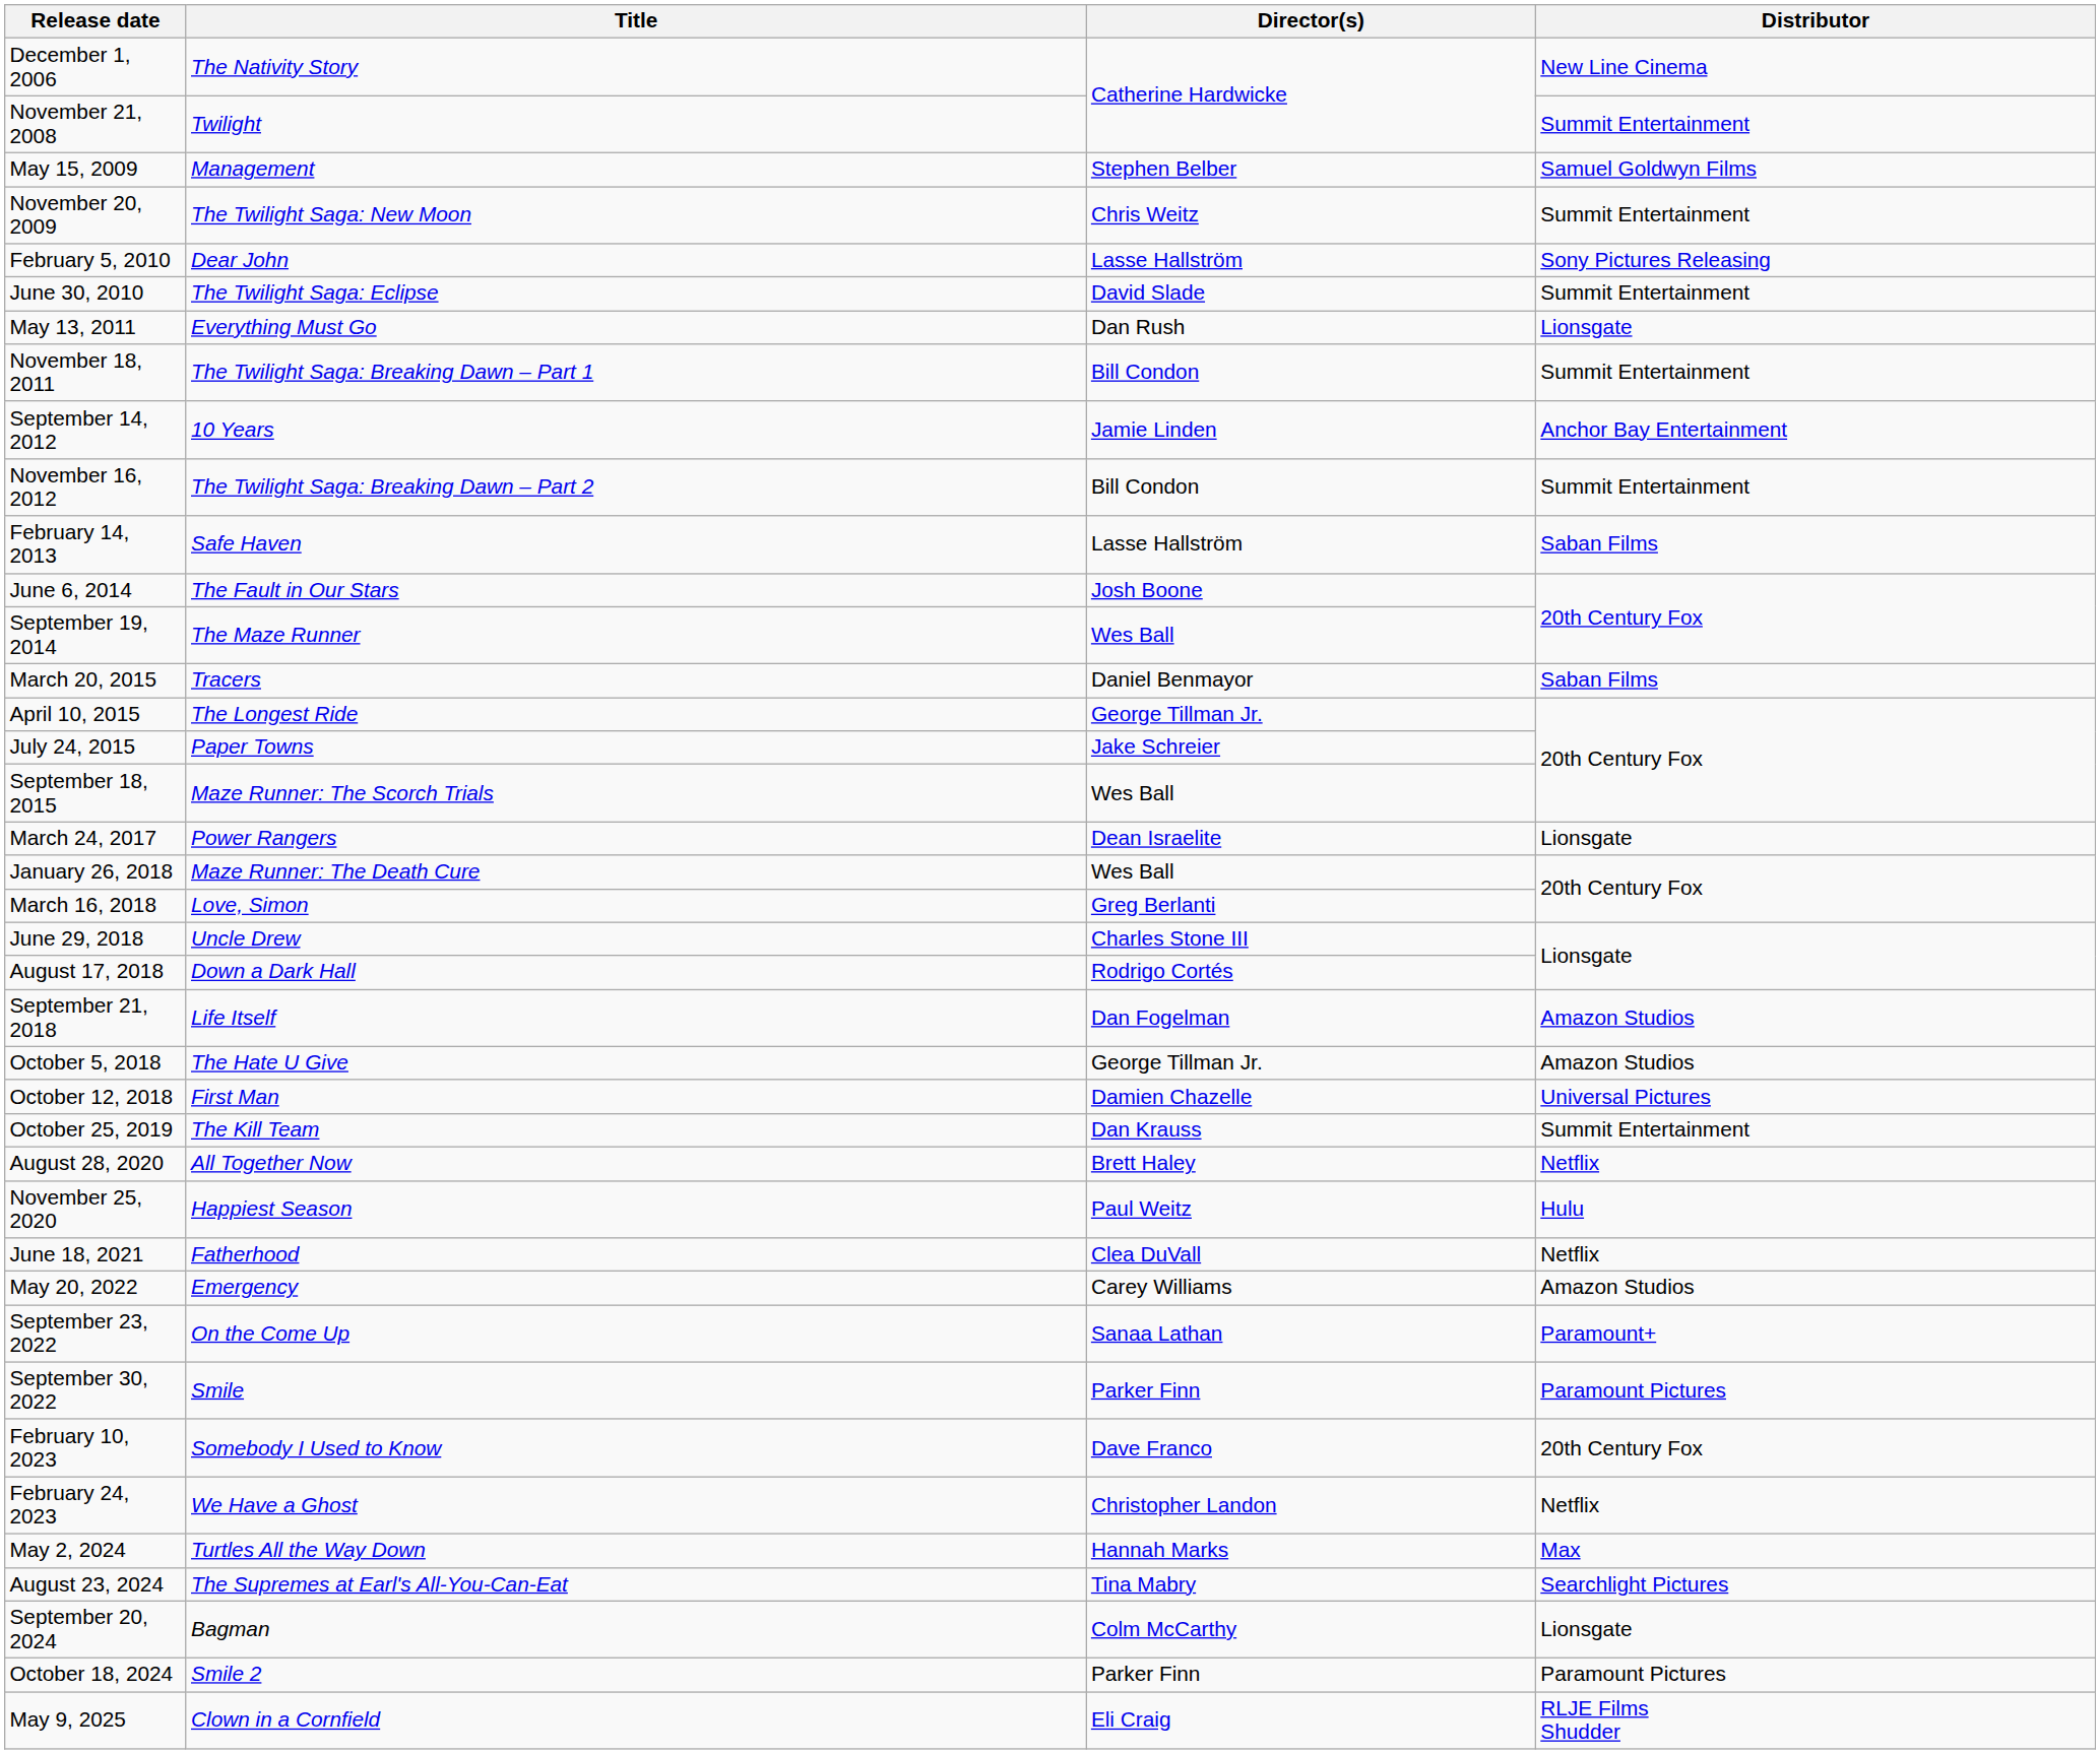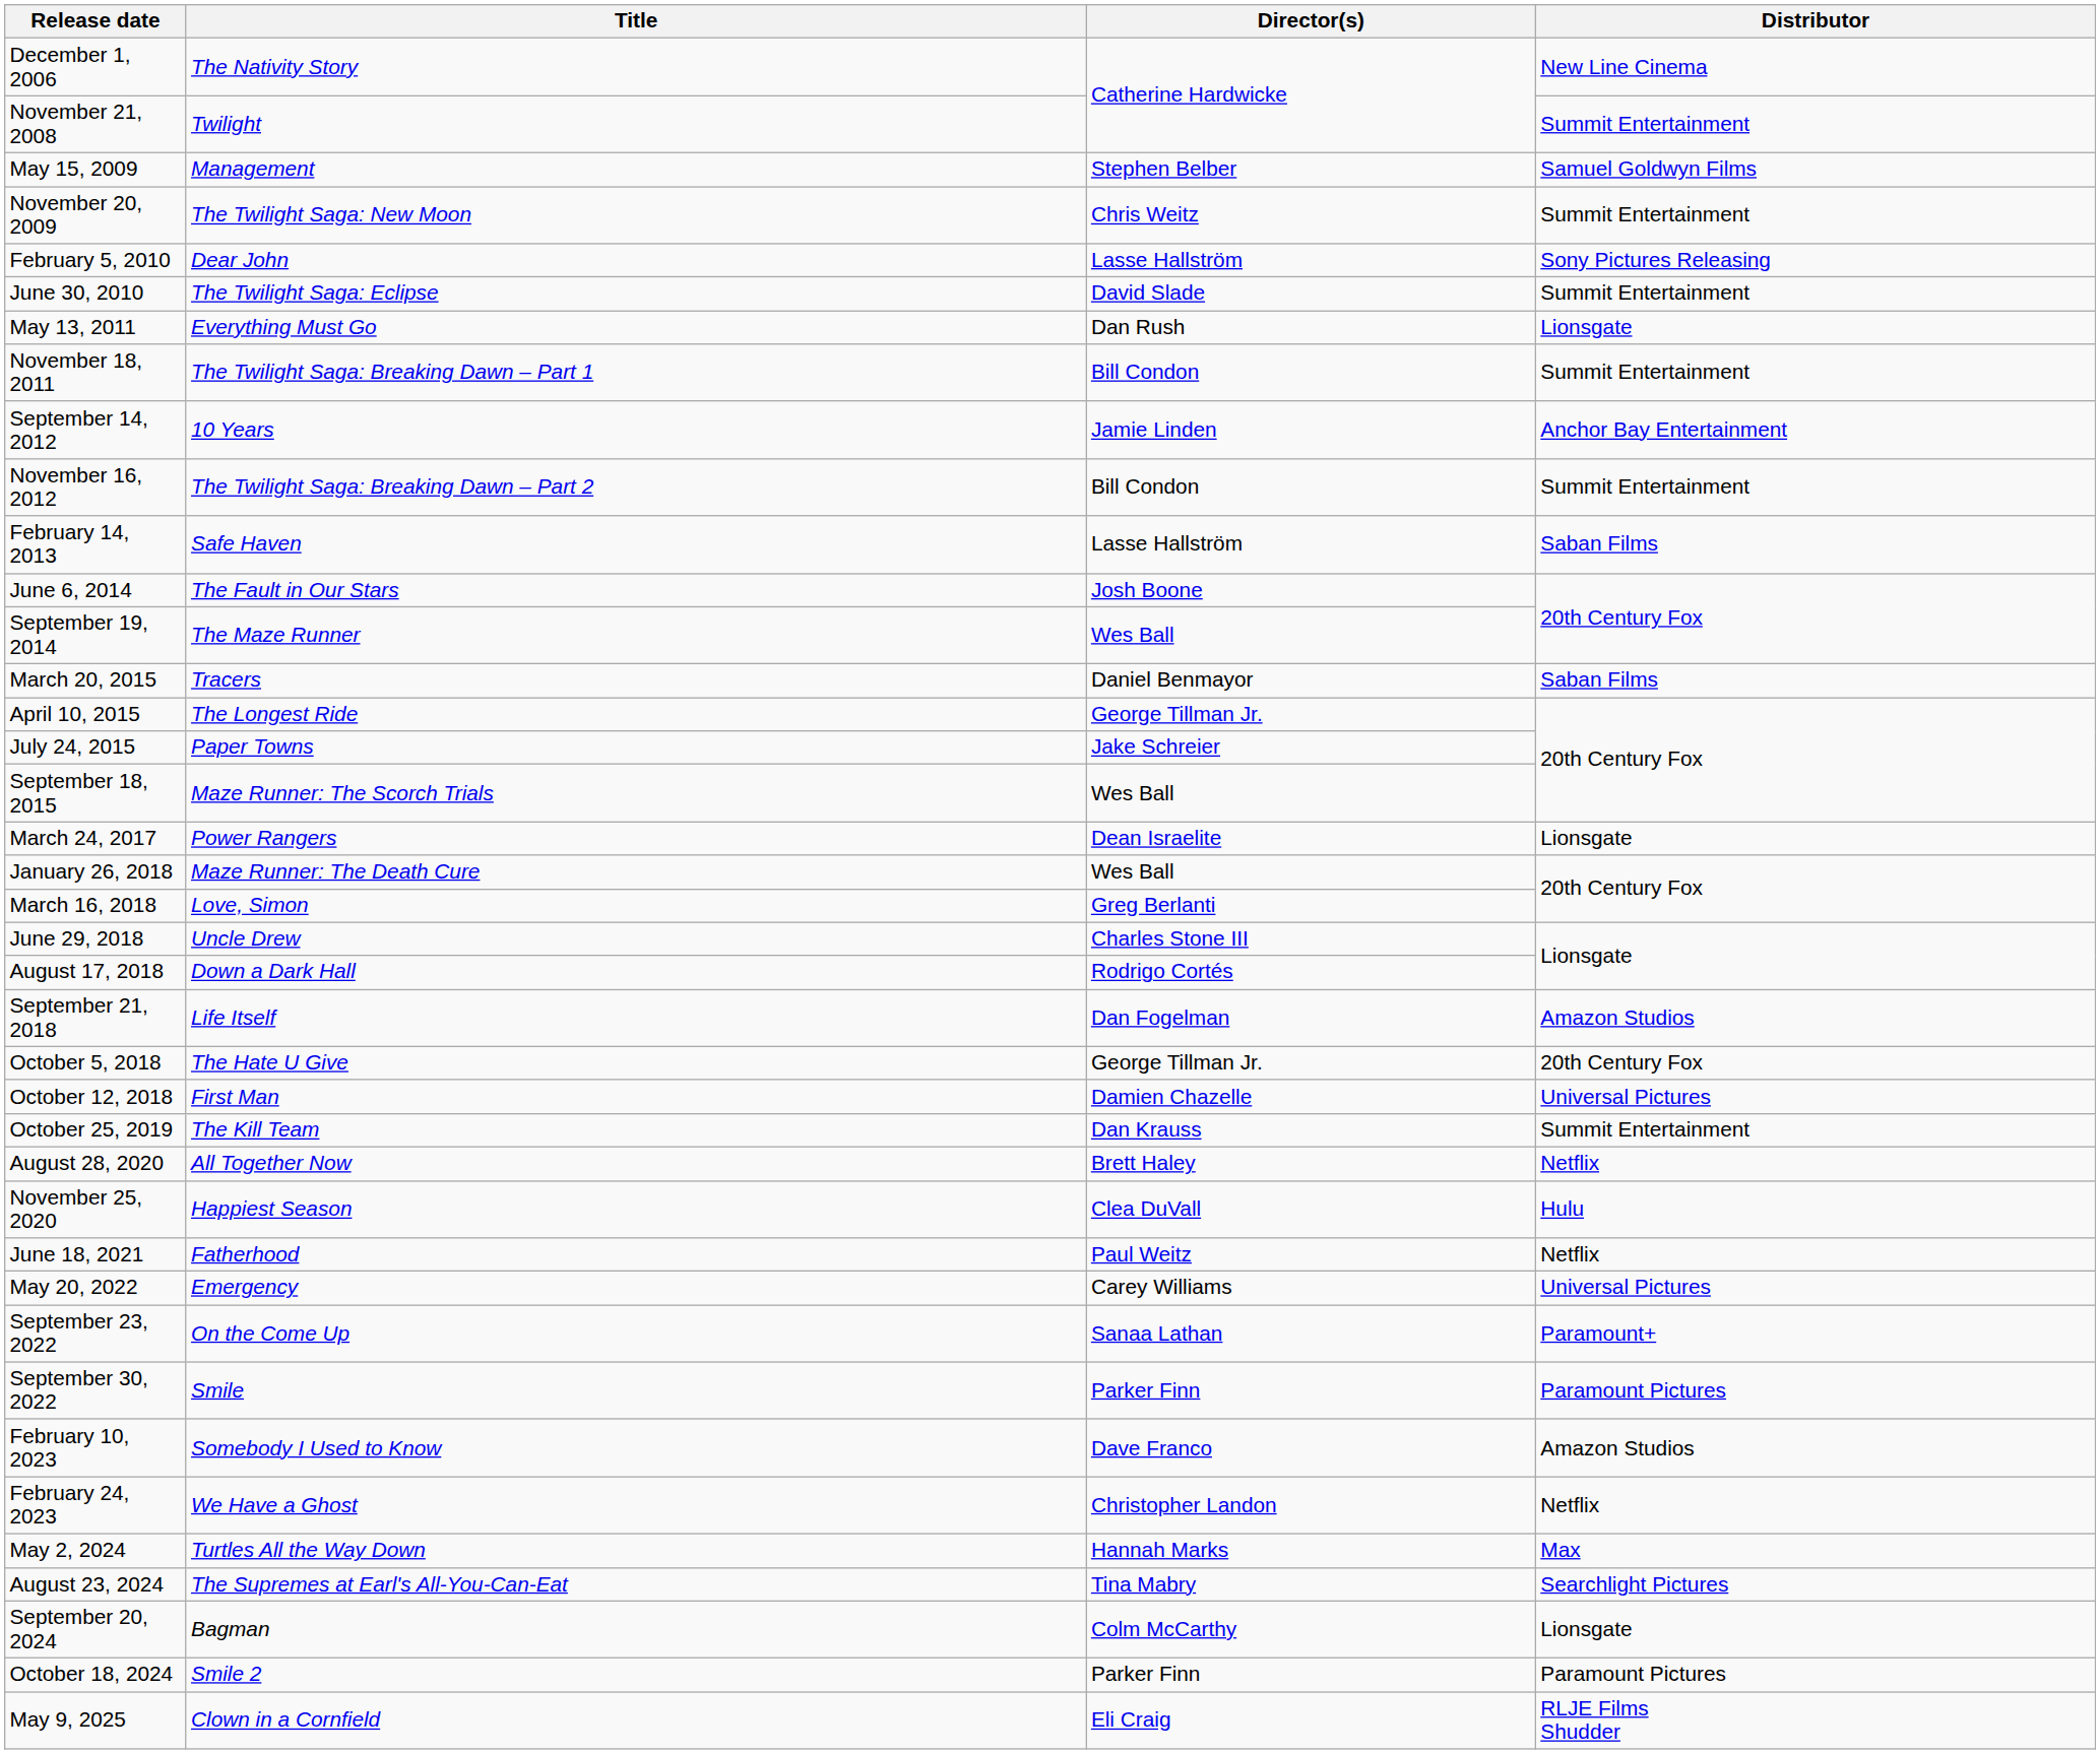 <table class="wikitable sortable" style="width:100%;">
 <tr>
 <th scope="col" style="width:130px;">Release date</th>
 <th>Title</th>
 <th>Director(s)</th>
 <th>Distributor</th>
 </tr>
 <tr>
 <td>December 1, 2006</td>
 <td><em><a href='#'>The Nativity Story</a></em></td>
 <td rowspan="2"><a href='#'>Catherine Hardwicke</a></td>
 <td><a href='#'>New Line Cinema</a></td>
 </tr>
 <tr>
 <td>November 21, 2008</td>
 <td><em><a href='#'>Twilight</a></em></td>
 <td><a href='#'>Summit Entertainment</a></td>
 </tr>
 <tr>
 <td>May 15, 2009</td>
 <td><em><a href='#'>Management</a></em></td>
 <td><a href='#'>Stephen Belber</a></td>
 <td><a href='#'>Samuel Goldwyn Films</a></td>
 </tr>
 <tr>
 <td>November 20, 2009</td>
 <td><em><a href='#'>The Twilight Saga: New Moon</a></em></td>
 <td><a href='#'>Chris Weitz</a></td>
 <td>Summit Entertainment</td>
 </tr>
 <tr>
 <td>February 5, 2010</td>
 <td><em><a href='#'>Dear John</a></em></td>
 <td><a href='#'>Lasse Hallström</a></td>
 <td><a href='#'>Sony Pictures Releasing</a></td>
 </tr>
 <tr>
 <td>June 30, 2010</td>
 <td><em><a href='#'>The Twilight Saga: Eclipse</a></em></td>
 <td><a href='#'>David Slade</a></td>
 <td>Summit Entertainment</td>
 </tr>
 <tr>
 <td>May 13, 2011</td>
 <td><em><a href='#'>Everything Must Go</a></em></td>
 <td>Dan Rush</td>
 <td><a href='#'>Lionsgate</a></td>
 </tr>
 <tr>
 <td>November 18, 2011</td>
 <td><em><a href='#'>The Twilight Saga: Breaking Dawn – Part 1</a></em></td>
 <td><a href='#'>Bill Condon</a></td>
 <td>Summit Entertainment</td>
 </tr>
 <tr>
 <td>September 14, 2012</td>
 <td><em><a href='#'>10 Years</a></em></td>
 <td><a href='#'>Jamie Linden</a></td>
 <td><a href='#'>Anchor Bay Entertainment</a></td>
 </tr>
 <tr>
 <td>November 16, 2012</td>
 <td><em><a href='#'>The Twilight Saga: Breaking Dawn – Part 2</a></em></td>
 <td>Bill Condon</td>
 <td>Summit Entertainment</td>
 </tr>
 <tr>
 <td>February 14, 2013</td>
 <td><em><a href='#'>Safe Haven</a></em></td>
 <td>Lasse Hallström</td>
 <td><a href='#'>Saban Films</a></td>
 </tr>
 <tr>
 <td>June 6, 2014</td>
 <td><em><a href='#'>The Fault in Our Stars</a></em></td>
 <td><a href='#'>Josh Boone</a></td>
 <td rowspan="2"><a href='#'>20th Century Fox</a></td>
 </tr>
 <tr>
 <td>September 19, 2014</td>
 <td><em><a href='#'>The Maze Runner</a></em></td>
 <td><a href='#'>Wes Ball</a></td>
 </tr>
 <tr>
 <td>March 20, 2015</td>
 <td><em><a href='#'>Tracers</a></em></td>
 <td>Daniel Benmayor</td>
 <td><a href='#'>Saban Films</a></td>
 </tr>
 <tr>
 <td>April 10, 2015</td>
 <td><em><a href='#'>The Longest Ride</a></em></td>
 <td><a href='#'>George Tillman Jr.</a></td>
 <td rowspan="3">20th Century Fox</td>
 </tr>
 <tr>
 <td>July 24, 2015</td>
 <td><em><a href='#'>Paper Towns</a></em></td>
 <td><a href='#'>Jake Schreier</a></td>
 </tr>
 <tr>
 <td>September 18, 2015</td>
 <td><em><a href='#'>Maze Runner: The Scorch Trials</a></em></td>
 <td>Wes Ball</td>
 </tr>
 <tr>
 <td>March 24, 2017</td>
 <td><em><a href='#'>Power Rangers</a></em></td>
 <td><a href='#'>Dean Israelite</a></td>
 <td>Lionsgate</td>
 </tr>
 <tr>
 <td>January 26, 2018</td>
 <td><em><a href='#'>Maze Runner: The Death Cure</a></em></td>
 <td>Wes Ball</td>
 <td rowspan="2">20th Century Fox</td>
 </tr>
 <tr>
 <td>March 16, 2018</td>
 <td><em><a href='#'>Love, Simon</a></em></td>
 <td><a href='#'>Greg Berlanti</a></td>
 </tr>
 <tr>
 <td>June 29, 2018</td>
 <td><em><a href='#'>Uncle Drew</a></em></td>
 <td><a href='#'>Charles Stone III</a></td>
 <td rowspan="2">Lionsgate</td>
 </tr>
 <tr>
 <td>August 17, 2018</td>
 <td><em><a href='#'>Down a Dark Hall</a></em></td>
 <td><a href='#'>Rodrigo Cortés</a></td>
 </tr>
 <tr>
 <td>September 21, 2018</td>
 <td><em><a href='#'>Life Itself</a></em></td>
 <td><a href='#'>Dan Fogelman</a></td>
 <td><a href='#'>Amazon Studios</a></td>
 </tr>
 <tr>
 <td>October 5, 2018</td>
 <td><em><a href='#'>The Hate U Give</a></em></td>
 <td>George Tillman Jr.</td>
-<td>Amazon Studios</td>
+<td>20th Century Fox</td>
 </tr>
 <tr>
 <td>October 12, 2018</td>
 <td><em><a href='#'>First Man</a></em></td>
 <td><a href='#'>Damien Chazelle</a></td>
 <td><a href='#'>Universal Pictures</a></td>
 </tr>
 <tr>
 <td>October 25, 2019</td>
 <td><em><a href='#'>The Kill Team</a></em></td>
 <td><a href='#'>Dan Krauss</a></td>
 <td>Summit Entertainment</td>
 </tr>
 <tr>
 <td>August 28, 2020</td>
 <td><em><a href='#'>All Together Now</a></em></td>
 <td><a href='#'>Brett Haley</a></td>
 <td><a href='#'>Netflix</a></td>
 </tr>
 <tr>
 <td>November 25, 2020</td>
 <td><em><a href='#'>Happiest Season</a></em></td>
-<td><a href='#'>Paul Weitz</a></td>
+<td><a href='#'>Clea DuVall</a></td>
 <td><a href='#'>Hulu</a></td>
 </tr>
 <tr>
 <td>June 18, 2021</td>
 <td><em><a href='#'>Fatherhood</a></em></td>
-<td><a href='#'>Clea DuVall</a></td>
+<td><a href='#'>Paul Weitz</a></td>
 <td>Netflix</td>
 </tr>
 <tr>
 <td>May 20, 2022</td>
 <td><em><a href='#'>Emergency</a></em></td>
 <td>Carey Williams</td>
-<td>Amazon Studios</td>
+<td><a href='#'>Universal Pictures</a></td>
 </tr>
 <tr>
 <td>September 23, 2022</td>
 <td><em><a href='#'>On the Come Up</a></em></td>
 <td><a href='#'>Sanaa Lathan</a></td>
 <td><a href='#'>Paramount+</a></td>
 </tr>
 <tr>
 <td>September 30, 2022</td>
 <td><em><a href='#'>Smile</a></em></td>
 <td><a href='#'>Parker Finn</a></td>
 <td><a href='#'>Paramount Pictures</a></td>
 </tr>
 <tr>
 <td>February 10, 2023</td>
 <td><em><a href='#'>Somebody I Used to Know</a></em></td>
 <td><a href='#'>Dave Franco</a></td>
-<td>20th Century Fox</td>
+<td>Amazon Studios</td>
 </tr>
 <tr>
 <td>February 24, 2023</td>
 <td><em><a href='#'>We Have a Ghost</a></em></td>
 <td><a href='#'>Christopher Landon</a></td>
 <td>Netflix</td>
 </tr>
 <tr>
 <td>May 2, 2024</td>
 <td><em><a href='#'>Turtles All the Way Down</a></em></td>
 <td><a href='#'>Hannah Marks</a></td>
 <td><a href='#'>Max</a></td>
 </tr>
 <tr>
 <td>August 23, 2024</td>
 <td><em><a href='#'>The Supremes at Earl's All-You-Can-Eat</a></em></td>
 <td><a href='#'>Tina Mabry</a></td>
 <td><a href='#'>Searchlight Pictures</a></td>
 </tr>
 <tr>
 <td>September 20, 2024</td>
 <td><em>Bagman</em></td>
 <td><a href='#'>Colm McCarthy</a></td>
 <td>Lionsgate</td>
 </tr>
 <tr>
 <td>October 18, 2024</td>
 <td><em><a href='#'>Smile 2</a></em></td>
 <td>Parker Finn</td>
 <td>Paramount Pictures</td>
 </tr>
 <tr>
 <td>May 9, 2025</td>
 <td><em><a href='#'>Clown in a Cornfield</a></em></td>
 <td><a href='#'>Eli Craig</a></td>
 <td><a href='#'>RLJE Films</a><br><a href='#'>Shudder</a></td>
 </tr>
 </table>
